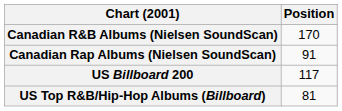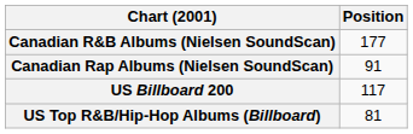 <table class="wikitable sortable plainrowheaders">
 <tr>
 <th>Chart (2001)</th>
 <th>Position</th>
 </tr>
 <tr>
 <th scope="row">Canadian R&B Albums (Nielsen SoundScan)</th>
-<td style="text-align:center;">170</td>
+<td style="text-align:center;">177</td>
 </tr>
 <tr>
 <th scope="row">Canadian Rap Albums (Nielsen SoundScan)</th>
 <td align="center">91</td>
 </tr>
 <tr>
 <th scope="row">US <em>Billboard</em> 200</th>
 <td style="text-align:center">117</td>
 </tr>
 <tr>
 <th scope="row">US Top R&B/Hip-Hop Albums (<em>Billboard</em>)</th>
 <td style="text-align:center">81</td>
 </tr>
 </table>
